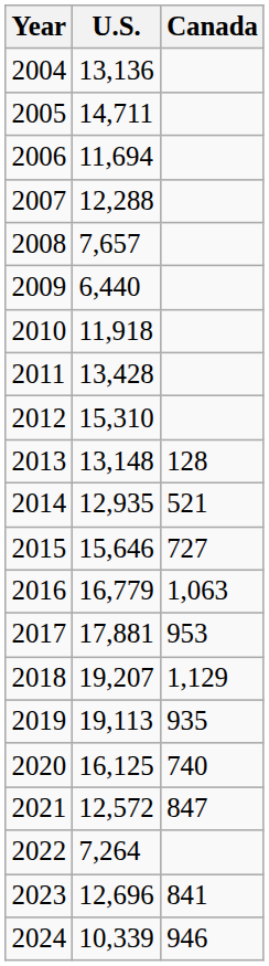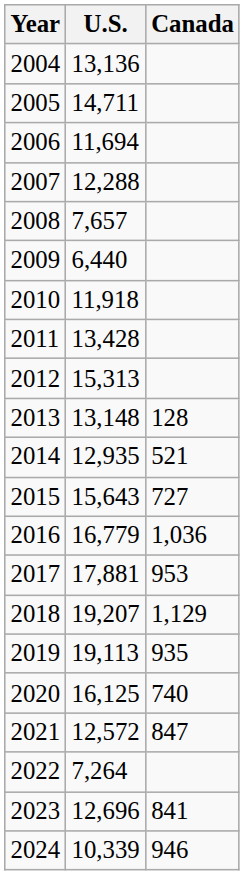 <table class="wikitable">
 <tr>
 <th>Year</th>
 <th>U.S.</th>
 <th>Canada</th>
 </tr>
 <tr>
 <td>2004</td>
 <td>13,136</td>
 <td></td>
 </tr>
 <tr>
 <td>2005</td>
 <td>14,711</td>
 <td></td>
 </tr>
 <tr>
 <td>2006</td>
 <td>11,694</td>
 <td></td>
 </tr>
 <tr>
 <td>2007</td>
 <td>12,288</td>
 <td></td>
 </tr>
 <tr>
 <td>2008</td>
 <td>7,657</td>
 <td></td>
 </tr>
 <tr>
 <td>2009</td>
 <td>6,440</td>
 <td></td>
 </tr>
 <tr>
 <td>2010</td>
 <td>11,918</td>
 <td></td>
 </tr>
 <tr>
 <td>2011</td>
 <td>13,428</td>
 <td></td>
 </tr>
 <tr>
 <td>2012</td>
-<td>15,310</td>
+<td>15,313</td>
 <td></td>
 </tr>
 <tr>
 <td>2013</td>
 <td>13,148</td>
 <td>128</td>
 </tr>
 <tr>
 <td>2014</td>
 <td>12,935</td>
 <td>521</td>
 </tr>
 <tr>
 <td>2015</td>
-<td>15,646</td>
+<td>15,643</td>
 <td>727</td>
 </tr>
 <tr>
 <td>2016</td>
 <td>16,779</td>
-<td>1,063</td>
+<td>1,036</td>
 </tr>
 <tr>
 <td>2017</td>
 <td>17,881</td>
 <td>953</td>
 </tr>
 <tr>
 <td>2018</td>
 <td>19,207</td>
 <td>1,129</td>
 </tr>
 <tr>
 <td>2019</td>
 <td>19,113</td>
 <td>935</td>
 </tr>
 <tr>
 <td>2020</td>
 <td>16,125</td>
 <td>740</td>
 </tr>
 <tr>
 <td>2021</td>
 <td>12,572</td>
 <td>847</td>
 </tr>
 <tr>
 <td>2022</td>
 <td>7,264</td>
 <td></td>
 </tr>
 <tr>
 <td>2023</td>
 <td>12,696</td>
 <td>841</td>
 </tr>
 <tr>
 <td>2024</td>
 <td>10,339</td>
 <td>946</td>
 </tr>
 </table>
